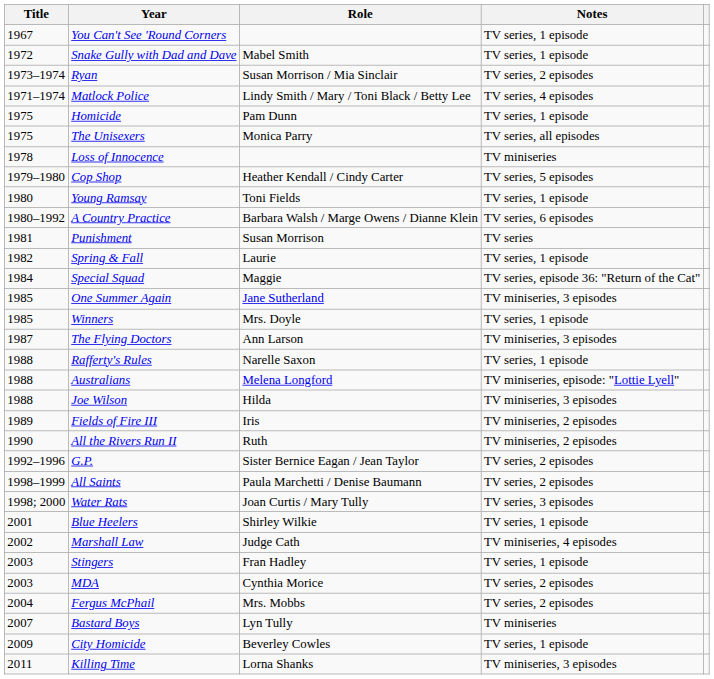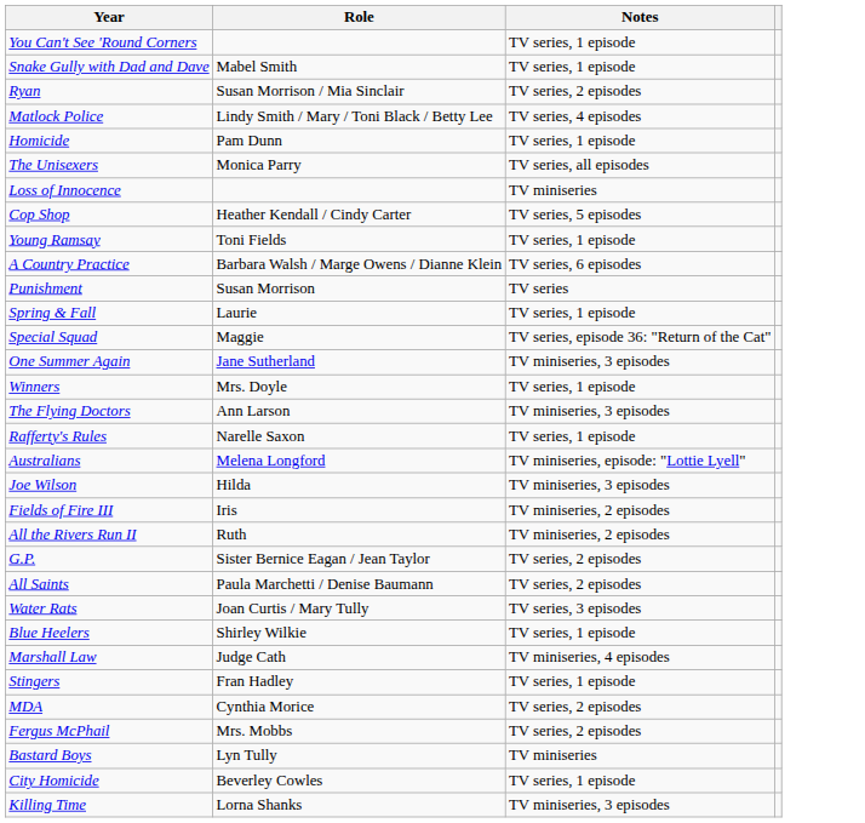 <table class="wikitable plainrowheaders sortable">
 <tr>
-<th scope="col">Title</th>
 <th scope="col">Year</th>
 <th scope="col">Role</th>
 <th scope="col" class="unsortable">Notes</th>
 <th scope="col" class="unsortable"></th>
 </tr>
 <tr>
-<td>1967</td>
 <td><em><a href='#'>You Can't See 'Round Corners</a></em></td>
 <td></td>
 <td>TV series, 1 episode</td>
 <td></td>
 </tr>
 <tr>
-<td>1972</td>
 <td><em><a href='#'>Snake Gully with Dad and Dave</a></em></td>
 <td>Mabel Smith</td>
 <td>TV series, 1 episode</td>
 <td></td>
 </tr>
 <tr>
-<td>1973–1974</td>
 <td><em><a href='#'>Ryan</a></em></td>
 <td>Susan Morrison / Mia Sinclair</td>
 <td>TV series, 2 episodes</td>
 <td></td>
 </tr>
 <tr>
-<td>1971–1974</td>
 <td><em><a href='#'>Matlock Police</a></em></td>
 <td>Lindy Smith / Mary / Toni Black / Betty Lee</td>
 <td>TV series, 4 episodes</td>
 <td></td>
 </tr>
 <tr>
-<td>1975</td>
 <td><em><a href='#'>Homicide</a></em></td>
 <td>Pam Dunn</td>
 <td>TV series, 1 episode</td>
 <td></td>
 </tr>
 <tr>
-<td>1975</td>
 <td><em><a href='#'>The Unisexers</a></em></td>
 <td>Monica Parry</td>
 <td>TV series, all episodes</td>
 <td></td>
 </tr>
 <tr>
-<td>1978</td>
 <td><em><a href='#'>Loss of Innocence</a></em></td>
 <td></td>
 <td>TV miniseries</td>
 <td></td>
 </tr>
 <tr>
-<td>1979–1980</td>
 <td><em><a href='#'>Cop Shop</a></em></td>
 <td>Heather Kendall / Cindy Carter</td>
 <td>TV series, 5 episodes</td>
 <td></td>
 </tr>
 <tr>
-<td>1980</td>
 <td><em><a href='#'>Young Ramsay</a></em></td>
 <td>Toni Fields</td>
 <td>TV series, 1 episode</td>
 <td></td>
 </tr>
 <tr>
-<td>1980–1992</td>
 <td><em><a href='#'>A Country Practice</a></em></td>
 <td>Barbara Walsh / Marge Owens / Dianne Klein</td>
 <td>TV series, 6 episodes</td>
 <td></td>
 </tr>
 <tr>
-<td>1981</td>
 <td><em><a href='#'>Punishment</a></em></td>
 <td>Susan Morrison</td>
 <td>TV series</td>
 <td></td>
 </tr>
 <tr>
-<td>1982</td>
 <td><em><a href='#'>Spring & Fall</a></em></td>
 <td>Laurie</td>
 <td>TV series, 1 episode</td>
 <td></td>
 </tr>
 <tr>
-<td>1984</td>
 <td><em><a href='#'>Special Squad</a></em></td>
 <td>Maggie</td>
 <td>TV series, episode 36: "Return of the Cat"</td>
 <td></td>
 </tr>
 <tr>
-<td>1985</td>
 <td><em><a href='#'>One Summer Again</a></em></td>
 <td><a href='#'>Jane Sutherland</a></td>
 <td>TV miniseries, 3 episodes</td>
 <td></td>
 </tr>
 <tr>
-<td>1985</td>
 <td><em><a href='#'>Winners</a></em></td>
 <td>Mrs. Doyle</td>
 <td>TV series, 1 episode</td>
 <td></td>
 </tr>
 <tr>
-<td>1987</td>
 <td><em><a href='#'>The Flying Doctors</a></em></td>
 <td>Ann Larson</td>
 <td>TV miniseries, 3 episodes</td>
 <td></td>
 </tr>
 <tr>
-<td>1988</td>
 <td><em><a href='#'>Rafferty's Rules</a></em></td>
 <td>Narelle Saxon</td>
 <td>TV series, 1 episode</td>
 <td></td>
 </tr>
 <tr>
-<td>1988</td>
 <td><em><a href='#'>Australians</a></em></td>
 <td><a href='#'>Melena Longford</a></td>
 <td>TV miniseries, episode: "<a href='#'>Lottie Lyell</a>"</td>
 <td></td>
 </tr>
 <tr>
-<td>1988</td>
 <td><em><a href='#'>Joe Wilson</a></em></td>
 <td>Hilda</td>
 <td>TV miniseries, 3 episodes</td>
 <td></td>
 </tr>
 <tr>
-<td>1989</td>
 <td><em><a href='#'>Fields of Fire III</a></em></td>
 <td>Iris</td>
 <td>TV miniseries, 2 episodes</td>
 <td></td>
 </tr>
 <tr>
-<td>1990</td>
 <td><em><a href='#'>All the Rivers Run II</a></em></td>
 <td>Ruth</td>
 <td>TV miniseries, 2 episodes</td>
 <td></td>
 </tr>
 <tr>
-<td>1992–1996</td>
 <td><em><a href='#'>G.P.</a></em></td>
 <td>Sister Bernice Eagan / Jean Taylor</td>
 <td>TV series, 2 episodes</td>
 <td></td>
 </tr>
 <tr>
-<td>1998–1999</td>
 <td><em><a href='#'>All Saints</a></em></td>
 <td>Paula Marchetti / Denise Baumann</td>
 <td>TV series, 2 episodes</td>
 <td></td>
 </tr>
 <tr>
-<td>1998; 2000</td>
 <td><em><a href='#'>Water Rats</a></em></td>
 <td>Joan Curtis / Mary Tully</td>
 <td>TV series, 3 episodes</td>
 <td></td>
 </tr>
 <tr>
-<td>2001</td>
 <td><em><a href='#'>Blue Heelers</a></em></td>
 <td>Shirley Wilkie</td>
 <td>TV series, 1 episode</td>
 <td></td>
 </tr>
 <tr>
-<td>2002</td>
 <td><em><a href='#'>Marshall Law</a></em></td>
 <td>Judge Cath</td>
 <td>TV miniseries, 4 episodes</td>
 <td></td>
 </tr>
 <tr>
-<td>2003</td>
 <td><em><a href='#'>Stingers</a></em></td>
 <td>Fran Hadley</td>
 <td>TV series, 1 episode</td>
 <td></td>
 </tr>
 <tr>
-<td>2003</td>
 <td><em><a href='#'>MDA</a></em></td>
 <td>Cynthia Morice</td>
 <td>TV series, 2 episodes</td>
 <td></td>
 </tr>
 <tr>
-<td>2004</td>
 <td><em><a href='#'>Fergus McPhail</a></em></td>
 <td>Mrs. Mobbs</td>
 <td>TV series, 2 episodes</td>
 <td></td>
 </tr>
 <tr>
-<td>2007</td>
 <td><em><a href='#'>Bastard Boys</a></em></td>
 <td>Lyn Tully</td>
 <td>TV miniseries</td>
 <td></td>
 </tr>
 <tr>
-<td>2009</td>
 <td><em><a href='#'>City Homicide</a></em></td>
 <td>Beverley Cowles</td>
 <td>TV series, 1 episode</td>
 <td></td>
 </tr>
 <tr>
-<td>2011</td>
 <td><em><a href='#'>Killing Time</a></em></td>
 <td>Lorna Shanks</td>
 <td>TV miniseries, 3 episodes</td>
 <td></td>
 </tr>
 </table>
